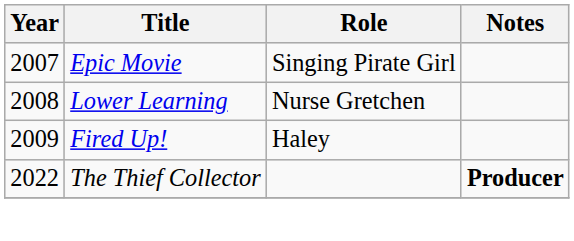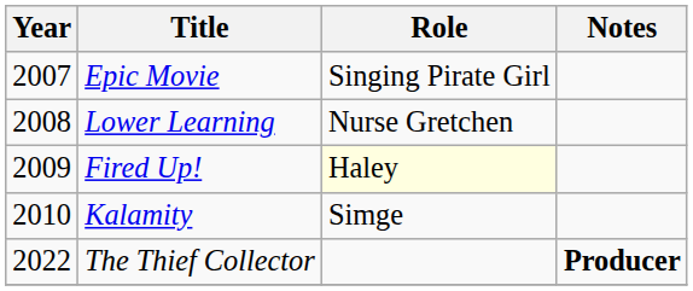 <table class="wikitable sortable">
 <tr>
 <th>Year</th>
 <th>Title</th>
 <th>Role</th>
 <th>Notes</th>
 </tr>
 <tr>
 <td>2007</td>
 <td><em><a href='#'>Epic Movie</a></em></td>
 <td>Singing Pirate Girl</td>
 <td></td>
 </tr>
 <tr>
 <td>2008</td>
 <td><em><a href='#'>Lower Learning</a></em></td>
 <td>Nurse Gretchen</td>
 <td></td>
 </tr>
 <tr>
 <td>2009</td>
 <td><em><a href='#'>Fired Up!</a></em></td>
-<td>Haley</td>
+<td style="background: lightyellow;">Haley</td>
+<td></td>
+</tr>
+<tr>
+<td>2010</td>
+<td><a href='#'><em>Kalamity</em></a></td>
+<td>Simge</td>
 <td></td>
 </tr>
 <tr>
 <td>2022</td>
 <td><em>The Thief Collector</em></td>
 <td></td>
 <td><strong>Producer</strong></td>
 </tr>
 <tr>
 </tr>
 </table>
